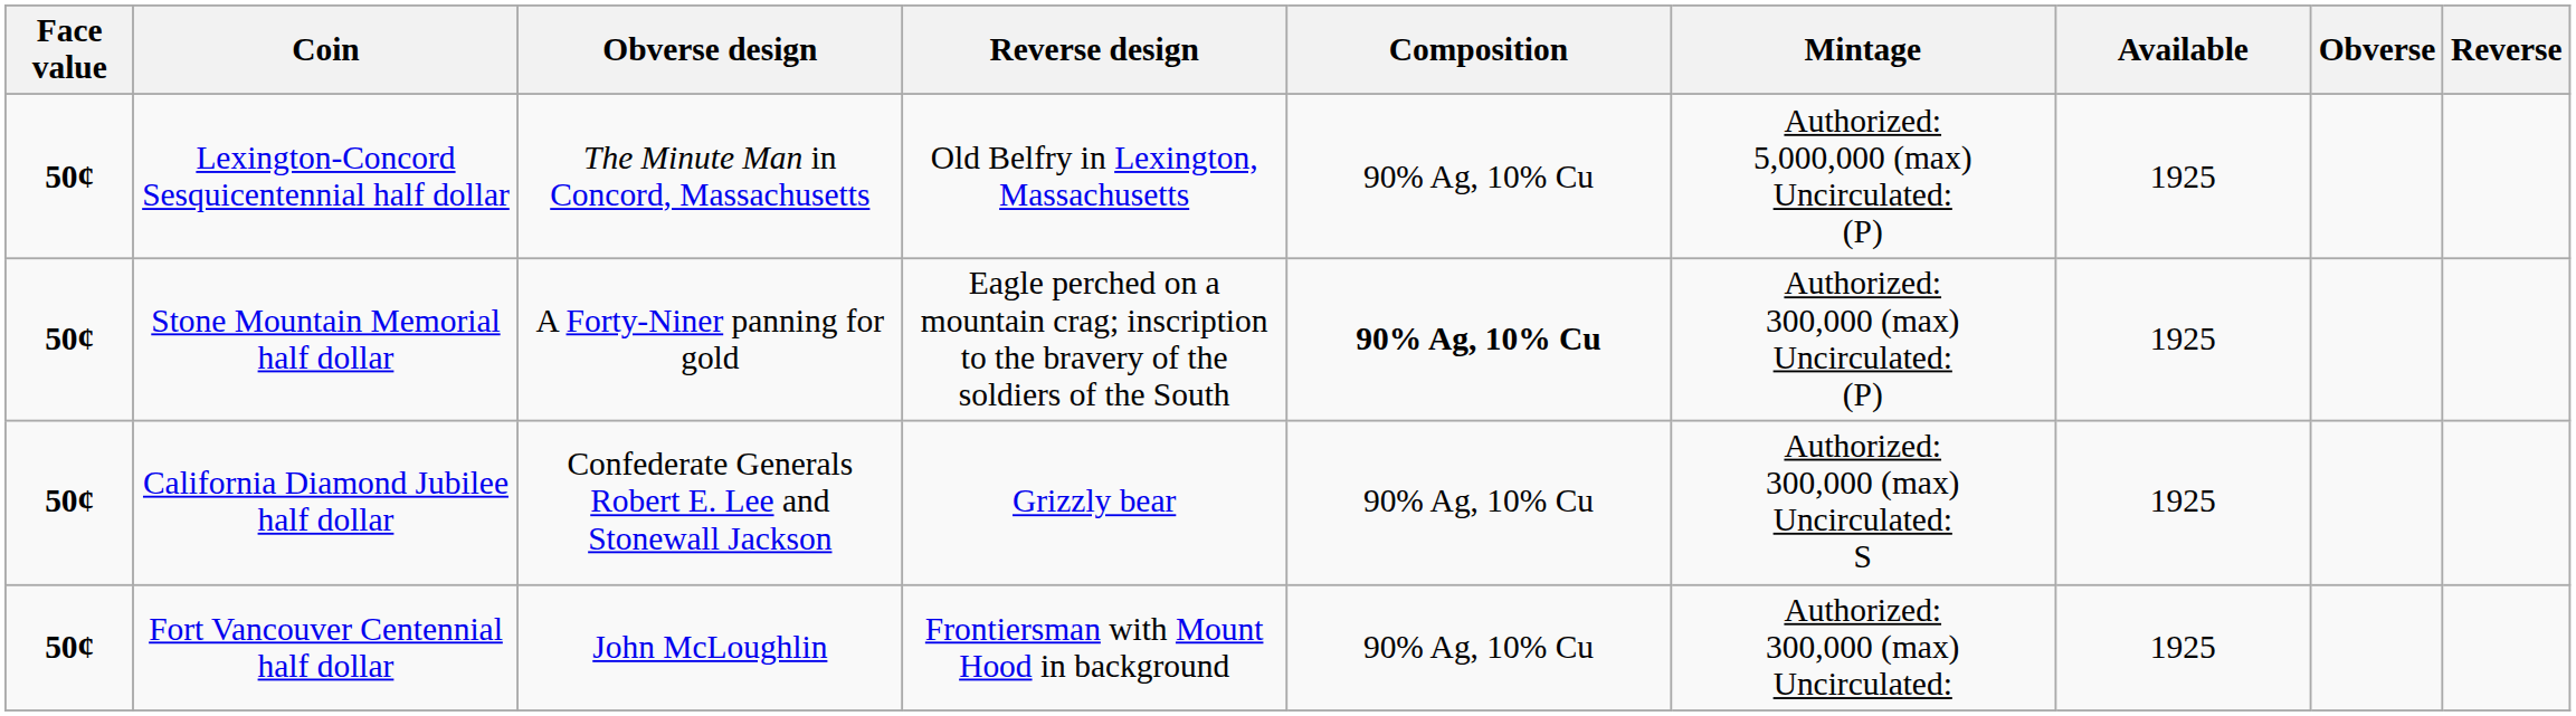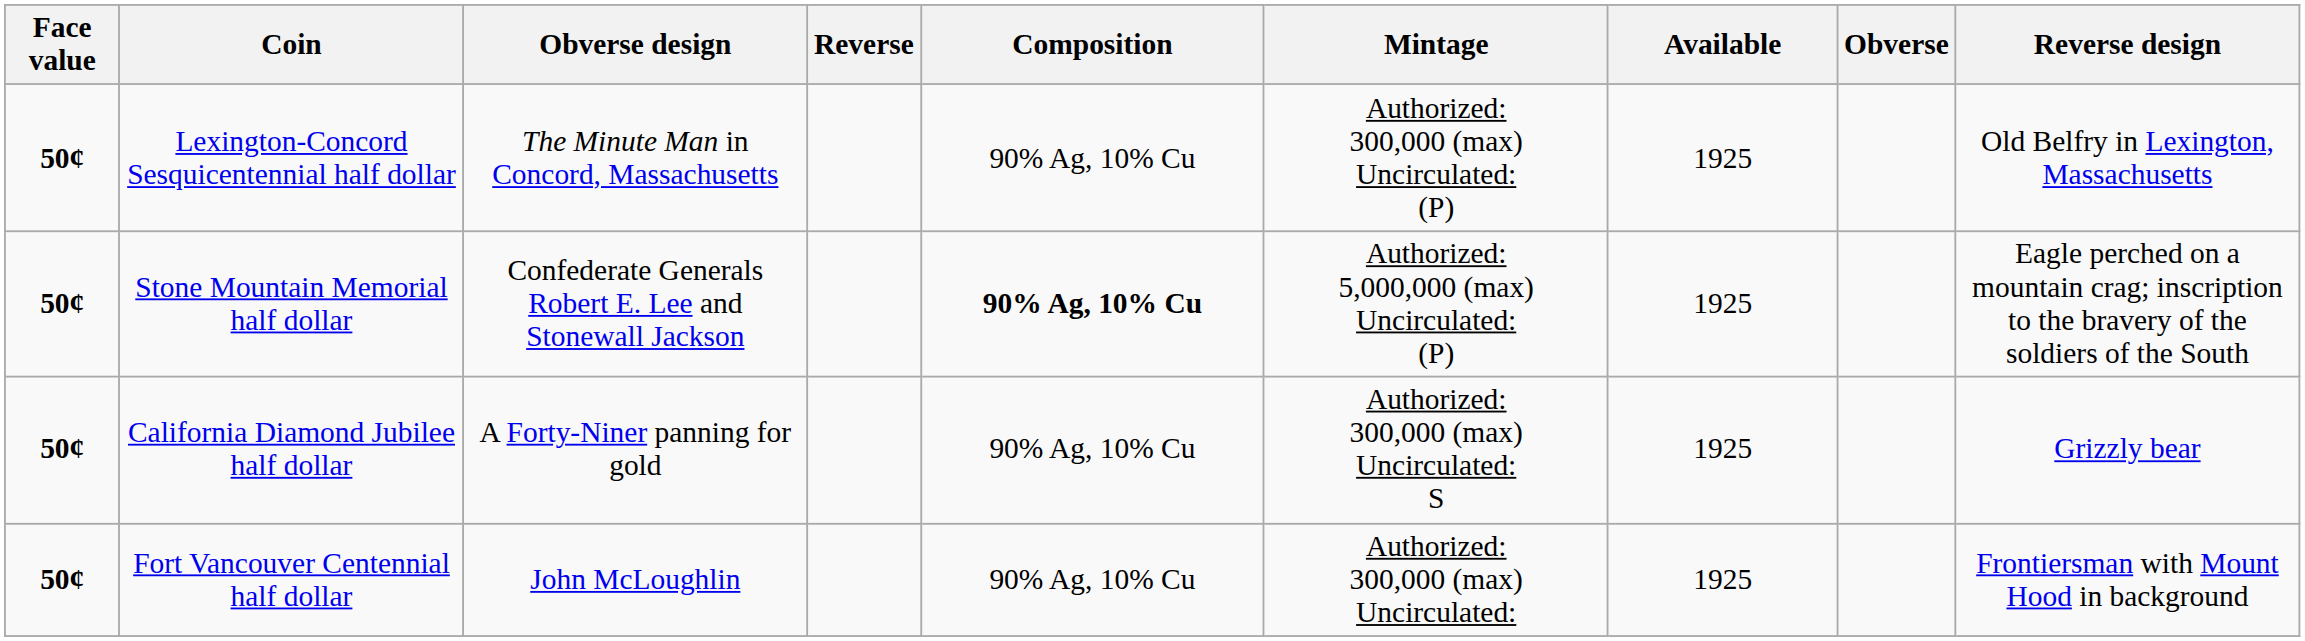 <table class="wikitable">
 <tr>
 <th width="5%">Face value</th>
 <th width="15%">Coin</th>
 <th width="15%">Obverse design</th>
-<th width="15%">Reverse design</th>
+<th>Reverse</th>
 <th width="15%">Composition</th>
 <th width="15%">Mintage</th>
 <th width="10%">Available</th>
 <th>Obverse</th>
-<th>Reverse</th>
+<th width="15%">Reverse design</th>
 </tr>
 <tr>
 <td align="center"><strong>50¢</strong></td>
 <td align="center"><a href='#'>Lexington-Concord Sesquicentennial half dollar</a></td>
 <td align="center"><em>The Minute Man</em> in <a href='#'>Concord, Massachusetts</a></td>
-<td align="center">Old Belfry in <a href='#'>Lexington, Massachusetts</a></td>
+<td></td>
 <td align="center">90% Ag, 10% Cu</td>
-<td align="center"><u>Authorized:</u><br>5,000,000 (max)<br><u>Uncirculated:</u><br> (P)</td>
+<td align="center"><u>Authorized:</u><br>300,000 (max)<br><u>Uncirculated:</u><br> (P)</td>
 <td align="center">1925</td>
 <td></td>
-<td></td>
+<td align="center">Old Belfry in <a href='#'>Lexington, Massachusetts</a></td>
 </tr>
 <tr>
 <td align="center"><strong>50¢</strong></td>
 <td align="center"><a href='#'>Stone Mountain Memorial half dollar</a></td>
-<td align="center">A <a href='#'>Forty-Niner</a> panning for gold</td>
-<td align="center">Eagle perched on a mountain crag; inscription to the bravery of the soldiers of the South</td>
+<td align="center">Confederate Generals <a href='#'>Robert E. Lee</a> and <a href='#'>Stonewall Jackson</a></td>
+<td></td>
 <td align="center"><strong>90% Ag, 10% Cu</strong></td>
-<td align="center"><u>Authorized:</u><br>300,000 (max)<br><u>Uncirculated:</u><br> (P)</td>
+<td align="center"><u>Authorized:</u><br>5,000,000 (max)<br><u>Uncirculated:</u><br> (P)</td>
 <td align="center">1925</td>
 <td></td>
-<td></td>
+<td align="center">Eagle perched on a mountain crag; inscription to the bravery of the soldiers of the South</td>
 </tr>
 <tr>
 <td align="center"><strong>50¢</strong></td>
 <td align="center"><a href='#'>California Diamond Jubilee half dollar</a></td>
-<td align="center">Confederate Generals <a href='#'>Robert E. Lee</a> and <a href='#'>Stonewall Jackson</a></td>
-<td align="center"><a href='#'>Grizzly bear</a></td>
+<td align="center">A <a href='#'>Forty-Niner</a> panning for gold</td>
+<td></td>
 <td align="center">90% Ag, 10% Cu</td>
 <td align="center"><u>Authorized:</u><br>300,000 (max)<br><u>Uncirculated:</u><br> S</td>
 <td align="center">1925</td>
 <td></td>
-<td></td>
+<td align="center"><a href='#'>Grizzly bear</a></td>
 </tr>
 <tr>
 <td align="center"><strong>50¢</strong></td>
 <td align="center"><a href='#'>Fort Vancouver Centennial half dollar</a></td>
 <td align="center"><a href='#'>John McLoughlin</a></td>
-<td align="center"><a href='#'>Frontiersman</a> with <a href='#'>Mount Hood</a> in background</td>
+<td></td>
 <td align="center">90% Ag, 10% Cu</td>
 <td align="center"><u>Authorized:</u><br>300,000 (max)<br><u>Uncirculated:</u><br> </td>
 <td align="center">1925</td>
 <td></td>
-<td></td>
+<td align="center"><a href='#'>Frontiersman</a> with <a href='#'>Mount Hood</a> in background</td>
 </tr>
 </table>
